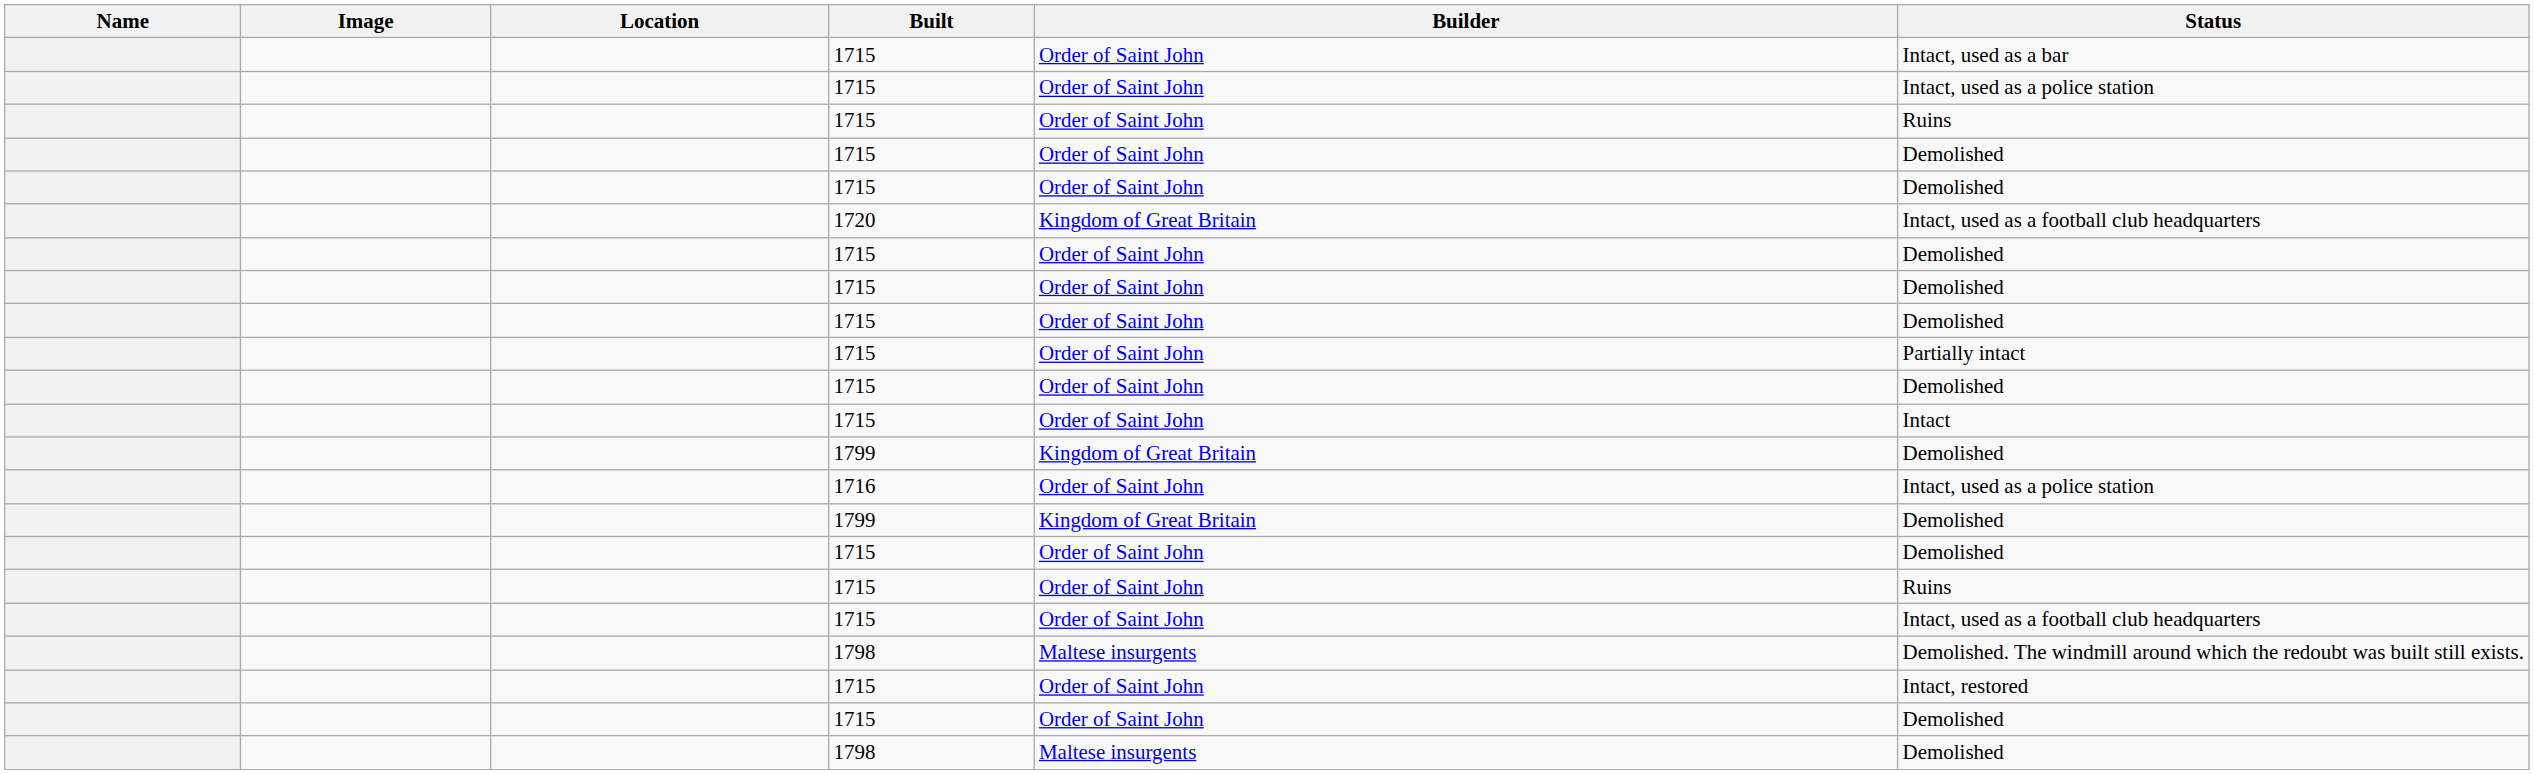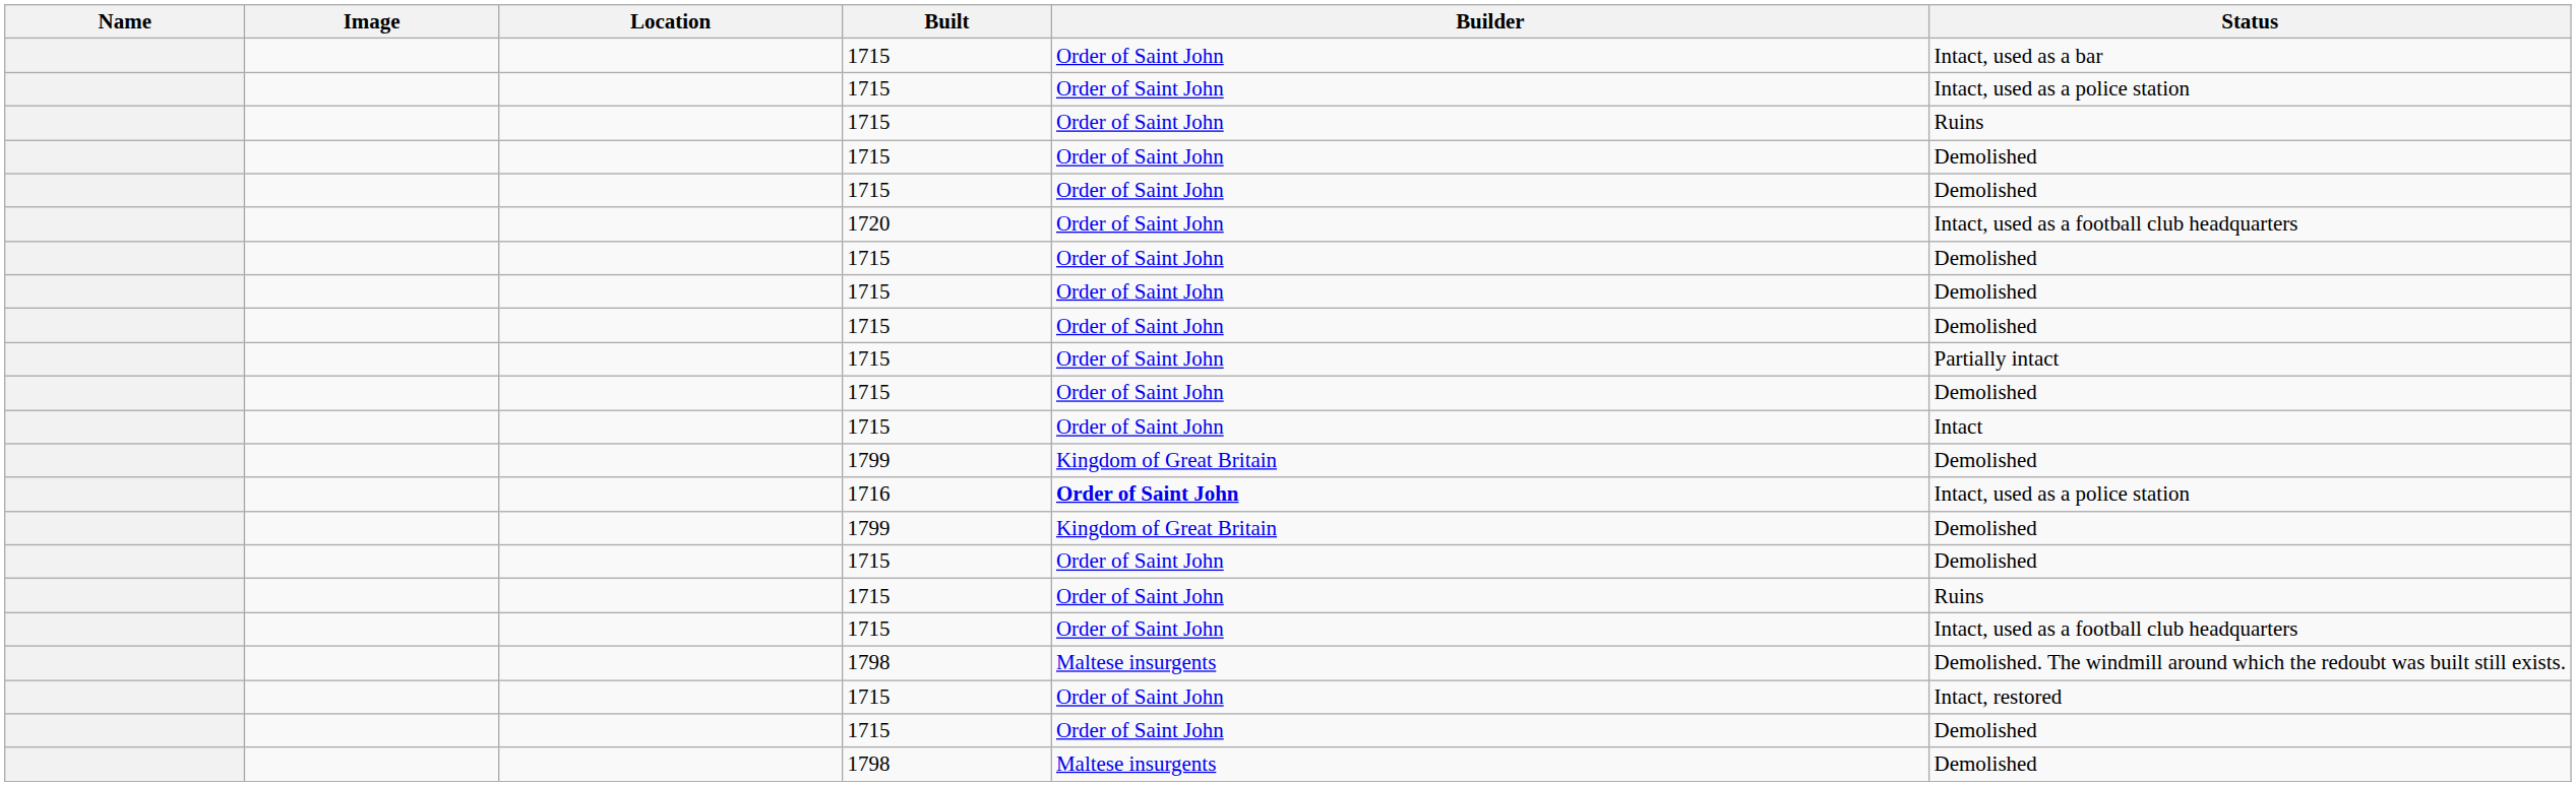 <table class="wikitable sortable">
 <tr>
 <th scope="col">Name</th>
 <th class="unsortable" scope="col">Image</th>
 <th scope="col">Location</th>
 <th scope="col">Built</th>
 <th scope="col" class="unsortable">Builder</th>
 <th scope="col" class="unsortable" style ="width:25%">Status</th>
 </tr>
 <tr>
 <th scope="row"></th>
 <td style="text-align:center;"></td>
 <td></td>
 <td>1715</td>
 <td> <a href='#'>Order of Saint John</a></td>
 <td>Intact, used as a bar</td>
 </tr>
 <tr>
 <th scope="row"></th>
 <td style="text-align:center;"></td>
 <td></td>
 <td>1715</td>
 <td> <a href='#'>Order of Saint John</a></td>
 <td>Intact, used as a police station</td>
 </tr>
 <tr>
 <th scope="row"></th>
 <td style="text-align:center;"></td>
 <td></td>
 <td>1715</td>
 <td> <a href='#'>Order of Saint John</a></td>
 <td>Ruins</td>
 </tr>
 <tr>
 <th scope="row"></th>
 <td style="text-align:center;"></td>
 <td></td>
 <td>1715</td>
 <td> <a href='#'>Order of Saint John</a></td>
 <td>Demolished</td>
 </tr>
 <tr>
 <th scope="row"></th>
 <td style="text-align:center;"></td>
 <td></td>
 <td>1715</td>
 <td> <a href='#'>Order of Saint John</a></td>
 <td>Demolished</td>
 </tr>
 <tr>
 <th scope="row"></th>
 <td style="text-align:center;"></td>
 <td></td>
 <td>1720</td>
-<td> <a href='#'>Kingdom of Great Britain</a></td>
+<td> <a href='#'>Order of Saint John</a></td>
 <td>Intact, used as a football club headquarters</td>
 </tr>
 <tr>
 <th scope="row"></th>
 <td style="text-align:center;"></td>
 <td></td>
 <td>1715</td>
 <td> <a href='#'>Order of Saint John</a></td>
 <td>Demolished</td>
 </tr>
 <tr>
 <th scope="row"></th>
 <td style="text-align:center;"></td>
 <td></td>
 <td>1715</td>
 <td> <a href='#'>Order of Saint John</a></td>
 <td>Demolished</td>
 </tr>
 <tr>
 <th scope="row"></th>
 <td style="text-align:center;"></td>
 <td></td>
 <td>1715</td>
 <td> <a href='#'>Order of Saint John</a></td>
 <td>Demolished</td>
 </tr>
 <tr>
 <th scope="row"></th>
 <td style="text-align:center;"></td>
 <td></td>
 <td>1715</td>
 <td> <a href='#'>Order of Saint John</a></td>
 <td>Partially intact</td>
 </tr>
 <tr>
 <th scope="row"></th>
 <td style="text-align:center;"></td>
 <td></td>
 <td>1715</td>
 <td> <a href='#'>Order of Saint John</a></td>
 <td>Demolished</td>
 </tr>
 <tr>
 <th scope="row"></th>
 <td style="text-align:center;"></td>
 <td></td>
 <td>1715</td>
 <td> <a href='#'>Order of Saint John</a></td>
 <td>Intact</td>
 </tr>
 <tr>
 <th scope="row"></th>
 <td style="text-align:center;"></td>
 <td></td>
 <td>1799</td>
 <td> <a href='#'>Kingdom of Great Britain</a></td>
 <td>Demolished</td>
 </tr>
 <tr>
 <th scope="row"></th>
 <td style="text-align:center;"></td>
 <td></td>
 <td>1716</td>
-<td> <a href='#'>Order of Saint John</a></td>
+<td><strong> <a href='#'>Order of Saint John</a></strong></td>
 <td>Intact, used as a police station</td>
 </tr>
 <tr>
 <th scope="row"></th>
 <td style="text-align:center;"></td>
 <td></td>
 <td>1799</td>
 <td> <a href='#'>Kingdom of Great Britain</a></td>
 <td>Demolished</td>
 </tr>
 <tr>
 <th scope="row"></th>
 <td style="text-align:center;"></td>
 <td></td>
 <td>1715</td>
 <td> <a href='#'>Order of Saint John</a></td>
 <td>Demolished</td>
 </tr>
 <tr>
 <th scope="row"></th>
 <td style="text-align:center;"></td>
 <td></td>
 <td>1715</td>
 <td> <a href='#'>Order of Saint John</a></td>
 <td>Ruins</td>
 </tr>
 <tr>
 <th scope="row"></th>
 <td style="text-align:center;"></td>
 <td></td>
 <td>1715</td>
 <td> <a href='#'>Order of Saint John</a></td>
 <td>Intact, used as a football club headquarters</td>
 </tr>
 <tr>
 <th scope="row"></th>
 <td style="text-align:center;"></td>
 <td></td>
 <td>1798</td>
 <td> <a href='#'>Maltese insurgents</a></td>
 <td>Demolished. The windmill around which the redoubt was built still exists.</td>
 </tr>
 <tr>
 <th scope="row"></th>
 <td style="text-align:center;"></td>
 <td></td>
 <td>1715</td>
 <td> <a href='#'>Order of Saint John</a></td>
 <td>Intact, restored</td>
 </tr>
 <tr>
 <th scope="row"></th>
 <td style="text-align:center;"></td>
 <td></td>
 <td>1715</td>
 <td> <a href='#'>Order of Saint John</a></td>
 <td>Demolished</td>
 </tr>
 <tr>
 <th scope="row"></th>
 <td style="text-align:center;"></td>
 <td></td>
 <td>1798</td>
 <td> <a href='#'>Maltese insurgents</a></td>
 <td>Demolished</td>
 </tr>
 </table>
